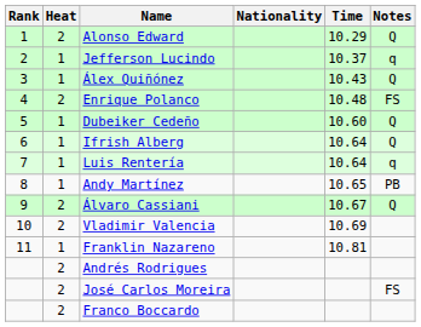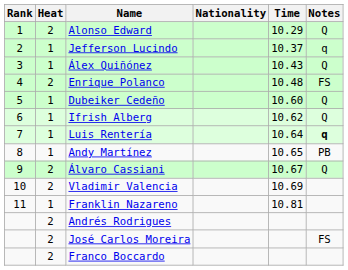 <table class="wikitable sortable" style="text-align:center">
 <tr>
 <th>Rank</th>
 <th>Heat</th>
 <th>Name</th>
 <th>Nationality</th>
 <th>Time</th>
 <th>Notes</th>
 </tr>
 <tr bgcolor=ccffcc>
 <td>1</td>
 <td>2</td>
 <td align=left><a href='#'>Alonso Edward</a></td>
 <td align=left></td>
 <td>10.29</td>
 <td>Q</td>
 </tr>
 <tr bgcolor=ccffcc>
 <td>2</td>
 <td>1</td>
 <td align=left><a href='#'>Jefferson Lucindo</a></td>
 <td align=left></td>
 <td>10.37</td>
 <td>q</td>
 </tr>
 <tr bgcolor=ccffcc>
 <td>3</td>
 <td>1</td>
 <td align=left><a href='#'>Álex Quiñónez</a></td>
 <td align=left></td>
 <td>10.43</td>
 <td>Q</td>
 </tr>
 <tr bgcolor=ccffcc>
 <td>4</td>
 <td>2</td>
 <td align=left><a href='#'>Enrique Polanco</a></td>
 <td align=left></td>
 <td>10.48</td>
 <td>FS</td>
 </tr>
 <tr bgcolor=ccffcc>
 <td>5</td>
 <td>1</td>
 <td align=left><a href='#'>Dubeiker Cedeño</a></td>
 <td align=left></td>
 <td>10.60</td>
 <td>Q</td>
 </tr>
 <tr bgcolor=ddffdd>
 <td>6</td>
 <td>1</td>
 <td align=left><a href='#'>Ifrish Alberg</a></td>
 <td align=left></td>
-<td>10.64</td>
+<td>10.62</td>
 <td>Q</td>
 </tr>
 <tr bgcolor=ddffdd>
 <td>7</td>
 <td>1</td>
 <td align=left><a href='#'>Luis Rentería</a></td>
 <td align=left></td>
 <td>10.64</td>
-<td>q</td>
+<td><strong>q</strong></td>
 </tr>
 <tr>
 <td>8</td>
 <td>1</td>
 <td align=left><a href='#'>Andy Martínez</a></td>
 <td align=left></td>
 <td>10.65</td>
 <td>PB</td>
 </tr>
 <tr bgcolor=ccffcc>
 <td>9</td>
 <td>2</td>
 <td align=left><a href='#'>Álvaro Cassiani</a></td>
 <td align=left></td>
 <td>10.67</td>
 <td>Q</td>
 </tr>
 <tr>
 <td>10</td>
 <td>2</td>
 <td align=left><a href='#'>Vladimir Valencia</a></td>
 <td align=left></td>
 <td>10.69</td>
 <td></td>
 </tr>
 <tr>
 <td>11</td>
 <td>1</td>
 <td align=left><a href='#'>Franklin Nazareno</a></td>
 <td align=left></td>
 <td>10.81</td>
 <td></td>
 </tr>
 <tr>
 <td></td>
 <td>2</td>
 <td align=left><a href='#'>Andrés Rodrigues</a></td>
 <td align=left></td>
 <td></td>
 <td></td>
 </tr>
 <tr>
 <td></td>
 <td>2</td>
 <td align=left><a href='#'>José Carlos Moreira</a></td>
 <td align=left></td>
 <td></td>
 <td>FS</td>
 </tr>
 <tr>
 <td></td>
 <td>2</td>
 <td align=left><a href='#'>Franco Boccardo</a></td>
 <td align=left></td>
 <td></td>
 <td></td>
 </tr>
 </table>
